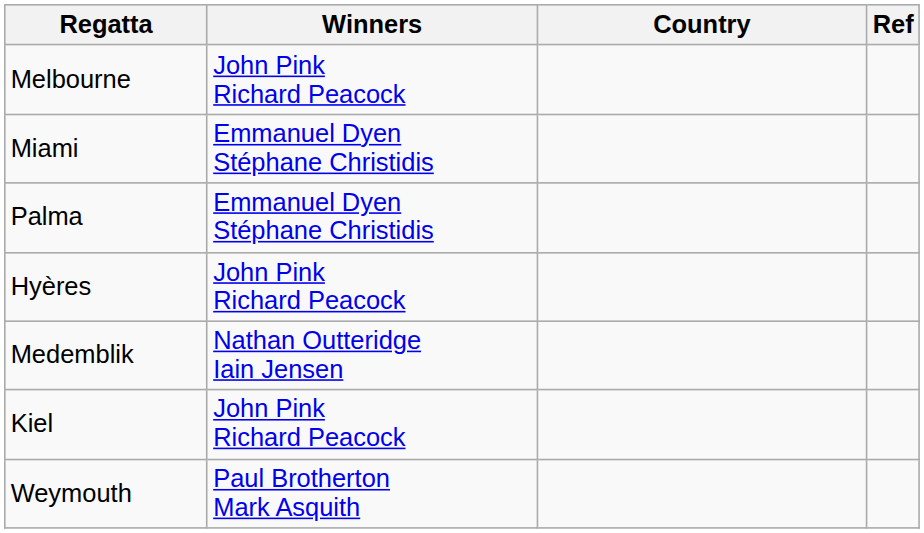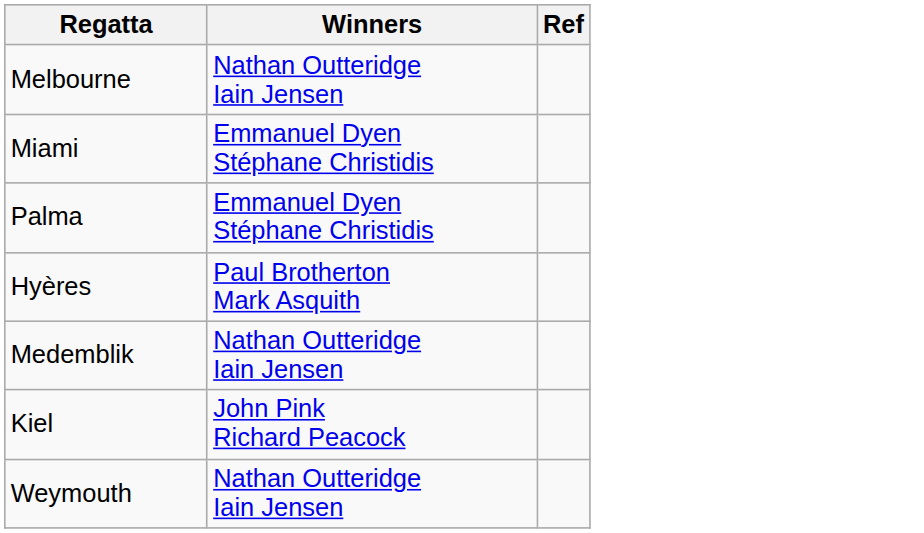 <table class="wikitable">
 <tr>
 <th width=120>Regatta</th>
 <th width=200px>Winners</th>
-<th width=200px>Country</th>
 <th>Ref</th>
 </tr>
 <tr>
 <td>Melbourne</td>
-<td><a href='#'>John Pink</a><br><a href='#'>Richard Peacock</a></td>
-<td></td>
+<td><a href='#'>Nathan Outteridge</a><br><a href='#'>Iain Jensen</a></td>
 <td></td>
 </tr>
 <tr>
 <td>Miami</td>
 <td><a href='#'>Emmanuel Dyen</a><br><a href='#'>Stéphane Christidis</a></td>
 <td></td>
-<td></td>
 </tr>
 <tr>
 <td>Palma</td>
 <td><a href='#'>Emmanuel Dyen</a><br><a href='#'>Stéphane Christidis</a></td>
 <td></td>
-<td></td>
 </tr>
 <tr>
 <td>Hyères</td>
-<td><a href='#'>John Pink</a><br><a href='#'>Richard Peacock</a></td>
-<td></td>
+<td><a href='#'>Paul Brotherton</a><br><a href='#'>Mark Asquith</a></td>
 <td></td>
 </tr>
 <tr>
 <td>Medemblik</td>
 <td><a href='#'>Nathan Outteridge</a><br><a href='#'>Iain Jensen</a></td>
 <td></td>
-<td></td>
 </tr>
 <tr>
 <td>Kiel</td>
 <td><a href='#'>John Pink</a><br><a href='#'>Richard Peacock</a></td>
 <td></td>
-<td></td>
 </tr>
 <tr>
 <td>Weymouth</td>
-<td><a href='#'>Paul Brotherton</a><br><a href='#'>Mark Asquith</a></td>
-<td></td>
+<td><a href='#'>Nathan Outteridge</a><br><a href='#'>Iain Jensen</a></td>
 <td></td>
 </tr>
 </table>
